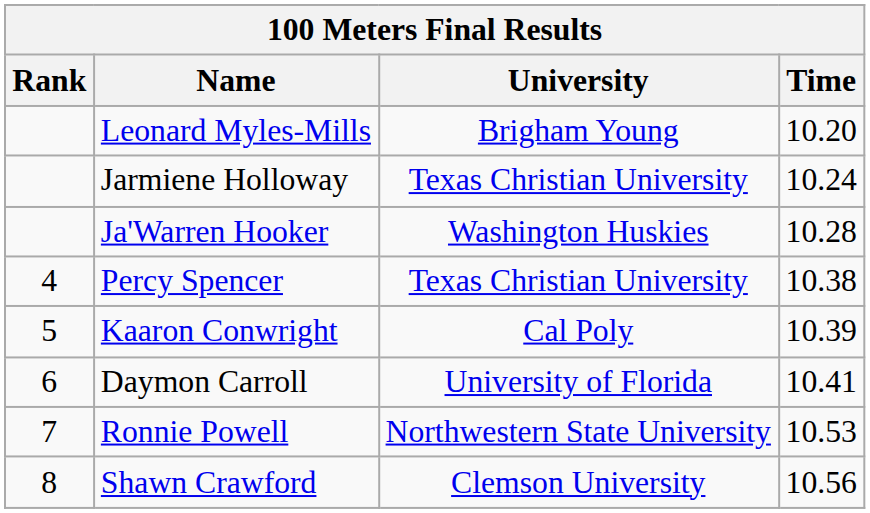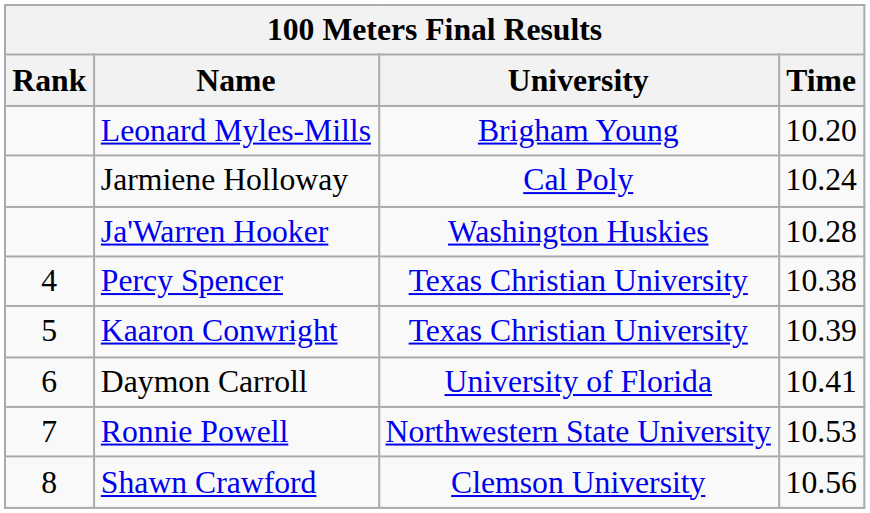 <table class="wikitable sortable" style="text-align:center">
 <tr>
 <th colspan="4">100 Meters Final Results</th>
 </tr>
 <tr>
 <th>Rank</th>
 <th>Name</th>
 <th>University</th>
 <th>Time</th>
 </tr>
 <tr>
 <td></td>
 <td align=left><a href='#'>Leonard Myles-Mills</a></td>
 <td><a href='#'>Brigham Young</a></td>
 <td>10.20</td>
 </tr>
 <tr>
 <td></td>
 <td align=left>Jarmiene Holloway</td>
-<td><a href='#'>Texas Christian University</a></td>
+<td><a href='#'>Cal Poly</a></td>
 <td>10.24</td>
 </tr>
 <tr>
 <td></td>
 <td align=left><a href='#'>Ja'Warren Hooker</a></td>
 <td><a href='#'>Washington Huskies</a></td>
 <td>10.28</td>
 </tr>
 <tr>
 <td>4</td>
 <td align=left><a href='#'>Percy Spencer</a></td>
 <td><a href='#'>Texas Christian University</a></td>
 <td>10.38</td>
 </tr>
 <tr>
 <td>5</td>
 <td align=left><a href='#'>Kaaron Conwright</a></td>
-<td><a href='#'>Cal Poly</a></td>
+<td><a href='#'>Texas Christian University</a></td>
 <td>10.39</td>
 </tr>
 <tr>
 <td>6</td>
 <td align=left>Daymon Carroll</td>
 <td><a href='#'>University of Florida</a></td>
 <td>10.41</td>
 </tr>
 <tr>
 <td>7</td>
 <td align=left><a href='#'>Ronnie Powell</a></td>
 <td><a href='#'>Northwestern State University</a></td>
 <td>10.53</td>
 </tr>
 <tr>
 <td>8</td>
 <td align=left><a href='#'>Shawn Crawford</a></td>
 <td><a href='#'>Clemson University</a></td>
 <td>10.56</td>
 </tr>
 </table>
